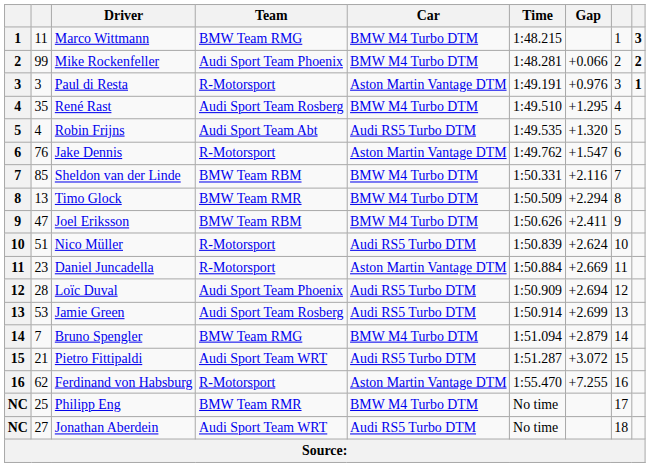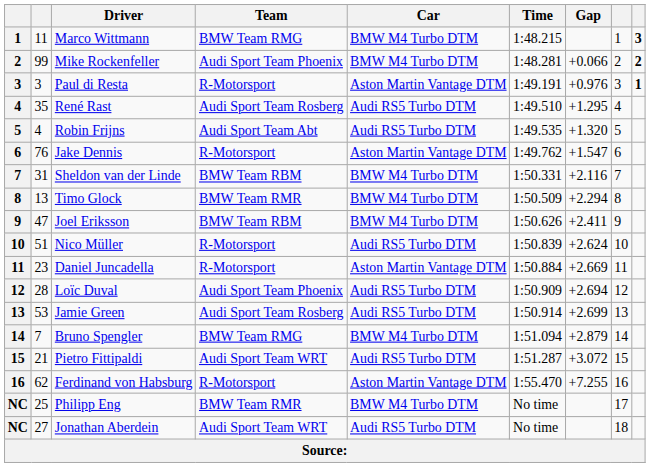 <table class="wikitable" style="font-size: 85%">
 <tr>
 <th></th>
 <th></th>
 <th>Driver</th>
 <th>Team</th>
 <th>Car</th>
 <th>Time</th>
 <th>Gap</th>
 <th></th>
 <th></th>
 </tr>
 <tr>
 <th>1</th>
 <td>11</td>
 <td> <a href='#'>Marco Wittmann</a></td>
 <td><a href='#'>BMW Team RMG</a></td>
 <td><a href='#'>BMW M4 Turbo DTM</a></td>
 <td>1:48.215</td>
 <td></td>
 <td>1</td>
 <td align=center><strong>3</strong></td>
 </tr>
 <tr>
 <th>2</th>
 <td>99</td>
 <td> <a href='#'>Mike Rockenfeller</a></td>
 <td><a href='#'>Audi Sport Team Phoenix</a></td>
 <td><a href='#'>BMW M4 Turbo DTM</a></td>
 <td>1:48.281</td>
 <td>+0.066</td>
 <td>2</td>
 <td align=center><strong>2</strong></td>
 </tr>
 <tr>
 <th>3</th>
 <td>3</td>
 <td> <a href='#'>Paul di Resta</a></td>
 <td><a href='#'>R-Motorsport</a></td>
 <td><a href='#'>Aston Martin Vantage DTM</a></td>
 <td>1:49.191</td>
 <td>+0.976</td>
 <td>3</td>
 <td align=center><strong>1</strong></td>
 </tr>
 <tr>
 <th>4</th>
 <td>35</td>
 <td> <a href='#'>René Rast</a></td>
 <td><a href='#'>Audi Sport Team Rosberg</a></td>
-<td><a href='#'>BMW M4 Turbo DTM</a></td>
+<td><a href='#'>Audi RS5 Turbo DTM</a></td>
 <td>1:49.510</td>
 <td>+1.295</td>
 <td>4</td>
 <td align=center></td>
 </tr>
 <tr>
 <th>5</th>
 <td>4</td>
 <td> <a href='#'>Robin Frijns</a></td>
 <td><a href='#'>Audi Sport Team Abt</a></td>
 <td><a href='#'>Audi RS5 Turbo DTM</a></td>
 <td>1:49.535</td>
 <td>+1.320</td>
 <td>5</td>
 <td align=center></td>
 </tr>
 <tr>
 <th>6</th>
 <td>76</td>
 <td> <a href='#'>Jake Dennis</a></td>
 <td><a href='#'>R-Motorsport</a></td>
 <td><a href='#'>Aston Martin Vantage DTM</a></td>
 <td>1:49.762</td>
 <td>+1.547</td>
 <td>6</td>
 <td align=center></td>
 </tr>
 <tr>
 <th>7</th>
-<td>85</td>
+<td>31</td>
 <td> <a href='#'>Sheldon van der Linde</a></td>
 <td><a href='#'>BMW Team RBM</a></td>
 <td><a href='#'>BMW M4 Turbo DTM</a></td>
 <td>1:50.331</td>
 <td>+2.116</td>
 <td>7</td>
 <td align=center></td>
 </tr>
 <tr>
 <th>8</th>
 <td>13</td>
 <td> <a href='#'>Timo Glock</a></td>
 <td><a href='#'>BMW Team RMR</a></td>
 <td><a href='#'>BMW M4 Turbo DTM</a></td>
 <td>1:50.509</td>
 <td>+2.294</td>
 <td>8</td>
 <td align=center></td>
 </tr>
 <tr>
 <th>9</th>
 <td>47</td>
 <td> <a href='#'>Joel Eriksson</a></td>
 <td><a href='#'>BMW Team RBM</a></td>
 <td><a href='#'>BMW M4 Turbo DTM</a></td>
 <td>1:50.626</td>
 <td>+2.411</td>
 <td>9</td>
 <td align=center></td>
 </tr>
 <tr>
 <th>10</th>
 <td>51</td>
 <td> <a href='#'>Nico Müller</a></td>
 <td><a href='#'>R-Motorsport</a></td>
 <td><a href='#'>Audi RS5 Turbo DTM</a></td>
 <td>1:50.839</td>
 <td>+2.624</td>
 <td>10</td>
 <td align=center></td>
 </tr>
 <tr>
 <th>11</th>
 <td>23</td>
 <td> <a href='#'>Daniel Juncadella</a></td>
 <td><a href='#'>R-Motorsport</a></td>
 <td><a href='#'>Aston Martin Vantage DTM</a></td>
 <td>1:50.884</td>
 <td>+2.669</td>
 <td>11</td>
 <td align=center></td>
 </tr>
 <tr>
 <th>12</th>
 <td>28</td>
 <td> <a href='#'>Loïc Duval</a></td>
 <td><a href='#'>Audi Sport Team Phoenix</a></td>
 <td><a href='#'>Audi RS5 Turbo DTM</a></td>
 <td>1:50.909</td>
 <td>+2.694</td>
 <td>12</td>
 <td align=center></td>
 </tr>
 <tr>
 <th>13</th>
 <td>53</td>
 <td> <a href='#'>Jamie Green</a></td>
 <td><a href='#'>Audi Sport Team Rosberg</a></td>
 <td><a href='#'>Audi RS5 Turbo DTM</a></td>
 <td>1:50.914</td>
 <td>+2.699</td>
 <td>13</td>
 <td align=center></td>
 </tr>
 <tr>
 <th>14</th>
 <td>7</td>
 <td> <a href='#'>Bruno Spengler</a></td>
 <td><a href='#'>BMW Team RMG</a></td>
 <td><a href='#'>BMW M4 Turbo DTM</a></td>
 <td>1:51.094</td>
 <td>+2.879</td>
 <td>14</td>
 <td align=center></td>
 </tr>
 <tr>
 <th>15</th>
 <td>21</td>
 <td> <a href='#'>Pietro Fittipaldi</a></td>
 <td><a href='#'>Audi Sport Team WRT</a></td>
 <td><a href='#'>Audi RS5 Turbo DTM</a></td>
 <td>1:51.287</td>
 <td>+3.072</td>
 <td>15</td>
 <td align=center></td>
 </tr>
 <tr>
 <th>16</th>
 <td>62</td>
 <td> <a href='#'>Ferdinand von Habsburg</a></td>
 <td><a href='#'>R-Motorsport</a></td>
 <td><a href='#'>Aston Martin Vantage DTM</a></td>
 <td>1:55.470</td>
 <td>+7.255</td>
 <td>16</td>
 <td align=center></td>
 </tr>
 <tr>
 <th>NC</th>
 <td>25</td>
 <td> <a href='#'>Philipp Eng</a></td>
 <td><a href='#'>BMW Team RMR</a></td>
 <td><a href='#'>BMW M4 Turbo DTM</a></td>
 <td>No time</td>
 <td></td>
 <td>17</td>
 <td align=center></td>
 </tr>
 <tr>
 <th>NC</th>
 <td>27</td>
 <td> <a href='#'>Jonathan Aberdein</a></td>
 <td><a href='#'>Audi Sport Team WRT</a></td>
 <td><a href='#'>Audi RS5 Turbo DTM</a></td>
 <td>No time</td>
 <td></td>
 <td>18</td>
 <td align=center></td>
 </tr>
 <tr>
 <th colspan=9>Source:</th>
 </tr>
 </table>
